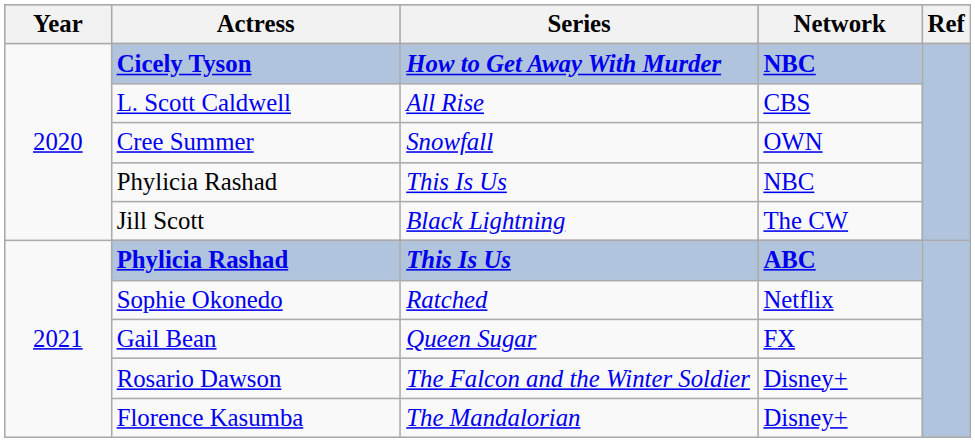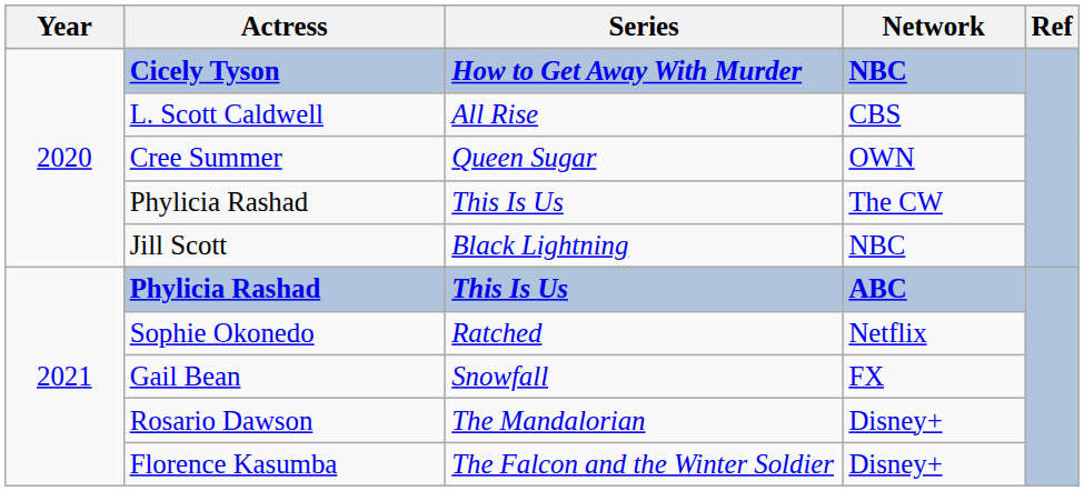 <table class="wikitable" style="width:100%;">
 <tr style="background:#bebebe;">
 <th style="width:11%;">Year</th>
 <th style="width:30%;">Actress</th>
 <th style="width:37%;">Series</th>
 <th style="width:17%;">Network</th>
 <th style="width:5%;">Ref</th>
 </tr>
 <tr>
 <td rowspan="6" align="center"><a href='#'>2020</a></td>
 </tr>
 <tr style="background:#B0C4DE">
 <td><strong><a href='#'>Cicely Tyson</a></strong></td>
 <td><strong><em><a href='#'>How to Get Away With Murder</a></em></strong></td>
 <td><strong><a href='#'>NBC</a></strong></td>
 <td rowspan="6" align="center"></td>
 </tr>
 <tr>
 <td><a href='#'>L. Scott Caldwell</a></td>
 <td><em><a href='#'>All Rise</a></em></td>
 <td><a href='#'>CBS</a></td>
 </tr>
 <tr>
 <td><a href='#'>Cree Summer</a></td>
-<td><em><a href='#'>Snowfall</a></em></td>
+<td><em><a href='#'>Queen Sugar</a></em></td>
 <td><a href='#'>OWN</a></td>
 </tr>
 <tr>
 <td>Phylicia Rashad</td>
 <td><em><a href='#'>This Is Us</a></em></td>
-<td><a href='#'>NBC</a></td>
+<td><a href='#'>The CW</a></td>
 </tr>
 <tr>
 <td>Jill Scott</td>
 <td><em><a href='#'>Black Lightning</a></em></td>
-<td><a href='#'>The CW</a></td>
+<td><a href='#'>NBC</a></td>
 </tr>
 <tr>
 <td rowspan="7" align="center"><a href='#'>2021</a></td>
 </tr>
 <tr style="background:#B0C4DE">
 <td><strong><a href='#'>Phylicia Rashad</a></strong></td>
 <td><strong><em><a href='#'>This Is Us</a></em></strong></td>
 <td><strong><a href='#'>ABC</a></strong></td>
 <td rowspan="6" align="center"></td>
 </tr>
 <tr>
 <td><a href='#'>Sophie Okonedo</a></td>
 <td><em><a href='#'>Ratched</a></em></td>
 <td><a href='#'>Netflix</a></td>
 </tr>
 <tr>
 <td><a href='#'>Gail Bean</a></td>
-<td><em><a href='#'>Queen Sugar</a></em></td>
+<td><em><a href='#'>Snowfall</a></em></td>
 <td><a href='#'>FX</a></td>
 </tr>
 <tr>
 <td><a href='#'>Rosario Dawson</a></td>
-<td><em><a href='#'>The Falcon and the Winter Soldier</a></em></td>
+<td><em><a href='#'>The Mandalorian</a></em></td>
 <td><a href='#'>Disney+</a></td>
 </tr>
 <tr>
 <td><a href='#'>Florence Kasumba</a></td>
-<td><em><a href='#'>The Mandalorian</a></em></td>
+<td><em><a href='#'>The Falcon and the Winter Soldier</a></em></td>
 <td><a href='#'>Disney+</a></td>
 </tr>
 </table>
